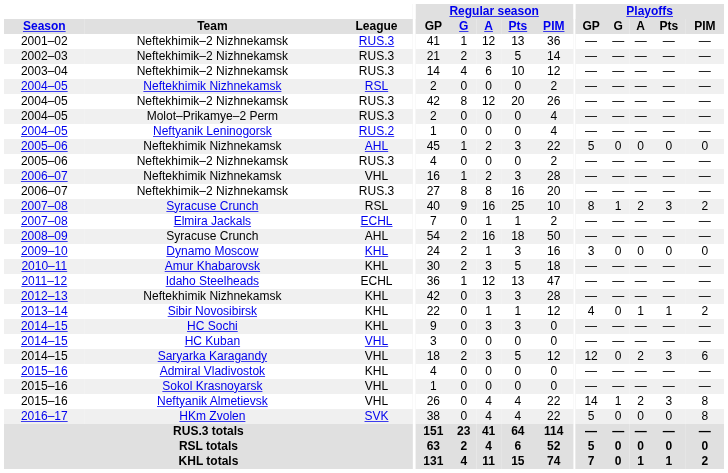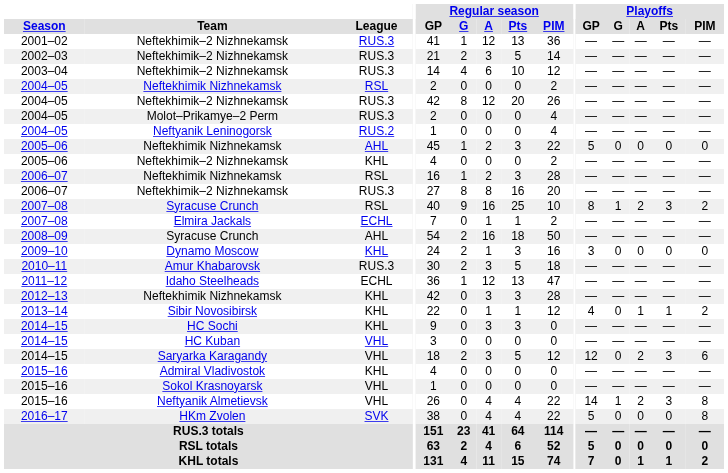 <table border="0" cellpadding="1" cellspacing="0" style="text-align:center; width:60em">
 <tr bgcolor="#e0e0e0">
 <th colspan="3" bgcolor="#ffffff"></th>
 <th rowspan="99" bgcolor="#ffffff"></th>
 <th colspan="5"><a href='#'>Regular season</a></th>
 <th rowspan="99" bgcolor="#ffffff"></th>
 <th colspan="5"><a href='#'>Playoffs</a></th>
 </tr>
 <tr bgcolor="#e0e0e0">
 <th><a href='#'>Season</a></th>
 <th>Team</th>
 <th>League</th>
 <th>GP</th>
 <th><a href='#'>G</a></th>
 <th><a href='#'>A</a></th>
 <th><a href='#'>Pts</a></th>
 <th><a href='#'>PIM</a></th>
 <th>GP</th>
 <th>G</th>
 <th>A</th>
 <th>Pts</th>
 <th>PIM</th>
 </tr>
 <tr>
 <td>2001–02</td>
 <td>Neftekhimik–2 Nizhnekamsk</td>
 <td><a href='#'>RUS.3</a></td>
 <td>41</td>
 <td>1</td>
 <td>12</td>
 <td>13</td>
 <td>36</td>
 <td>—</td>
 <td>—</td>
 <td>—</td>
 <td>—</td>
 <td>—</td>
 </tr>
 <tr bgcolor="#f0f0f0">
 <td>2002–03</td>
 <td>Neftekhimik–2 Nizhnekamsk</td>
 <td>RUS.3</td>
 <td>21</td>
 <td>2</td>
 <td>3</td>
 <td>5</td>
 <td>14</td>
 <td>—</td>
 <td>—</td>
 <td>—</td>
 <td>—</td>
 <td>—</td>
 </tr>
 <tr>
 <td>2003–04</td>
 <td>Neftekhimik–2 Nizhnekamsk</td>
 <td>RUS.3</td>
 <td>14</td>
 <td>4</td>
 <td>6</td>
 <td>10</td>
 <td>12</td>
 <td>—</td>
 <td>—</td>
 <td>—</td>
 <td>—</td>
 <td>—</td>
 </tr>
 <tr bgcolor="#f0f0f0">
 <td><a href='#'>2004–05</a></td>
 <td><a href='#'>Neftekhimik Nizhnekamsk</a></td>
 <td><a href='#'>RSL</a></td>
 <td>2</td>
 <td>0</td>
 <td>0</td>
 <td>0</td>
 <td>2</td>
 <td>—</td>
 <td>—</td>
 <td>—</td>
 <td>—</td>
 <td>—</td>
 </tr>
 <tr>
 <td>2004–05</td>
 <td>Neftekhimik–2 Nizhnekamsk</td>
 <td>RUS.3</td>
 <td>42</td>
 <td>8</td>
 <td>12</td>
 <td>20</td>
 <td>26</td>
 <td>—</td>
 <td>—</td>
 <td>—</td>
 <td>—</td>
 <td>—</td>
 </tr>
 <tr bgcolor="#f0f0f0">
 <td>2004–05</td>
 <td>Molot–Prikamye–2 Perm</td>
 <td>RUS.3</td>
 <td>2</td>
 <td>0</td>
 <td>0</td>
 <td>0</td>
 <td>4</td>
 <td>—</td>
 <td>—</td>
 <td>—</td>
 <td>—</td>
 <td>—</td>
 </tr>
 <tr>
 <td><a href='#'>2004–05</a></td>
 <td><a href='#'>Neftyanik Leninogorsk</a></td>
 <td><a href='#'>RUS.2</a></td>
 <td>1</td>
 <td>0</td>
 <td>0</td>
 <td>0</td>
 <td>4</td>
 <td>—</td>
 <td>—</td>
 <td>—</td>
 <td>—</td>
 <td>—</td>
 </tr>
 <tr bgcolor="#f0f0f0">
 <td><a href='#'>2005–06</a></td>
 <td>Neftekhimik Nizhnekamsk</td>
 <td><a href='#'>AHL</a></td>
 <td>45</td>
 <td>1</td>
 <td>2</td>
 <td>3</td>
 <td>22</td>
 <td>5</td>
 <td>0</td>
 <td>0</td>
 <td>0</td>
 <td>0</td>
 </tr>
 <tr>
 <td>2005–06</td>
 <td>Neftekhimik–2 Nizhnekamsk</td>
-<td>RUS.3</td>
+<td>KHL</td>
 <td>4</td>
 <td>0</td>
 <td>0</td>
 <td>0</td>
 <td>2</td>
 <td>—</td>
 <td>—</td>
 <td>—</td>
 <td>—</td>
 <td>—</td>
 </tr>
 <tr bgcolor="#f0f0f0">
 <td><a href='#'>2006–07</a></td>
 <td>Neftekhimik Nizhnekamsk</td>
-<td>VHL</td>
+<td>RSL</td>
 <td>16</td>
 <td>1</td>
 <td>2</td>
 <td>3</td>
 <td>28</td>
 <td>—</td>
 <td>—</td>
 <td>—</td>
 <td>—</td>
 <td>—</td>
 </tr>
 <tr>
 <td>2006–07</td>
 <td>Neftekhimik–2 Nizhnekamsk</td>
 <td>RUS.3</td>
 <td>27</td>
 <td>8</td>
 <td>8</td>
 <td>16</td>
 <td>20</td>
 <td>—</td>
 <td>—</td>
 <td>—</td>
 <td>—</td>
 <td>—</td>
 </tr>
 <tr bgcolor="#f0f0f0">
 <td><a href='#'>2007–08</a></td>
 <td><a href='#'>Syracuse Crunch</a></td>
 <td>RSL</td>
 <td>40</td>
 <td>9</td>
 <td>16</td>
 <td>25</td>
 <td>10</td>
 <td>8</td>
 <td>1</td>
 <td>2</td>
 <td>3</td>
 <td>2</td>
 </tr>
 <tr>
 <td><a href='#'>2007–08</a></td>
 <td><a href='#'>Elmira Jackals</a></td>
 <td><a href='#'>ECHL</a></td>
 <td>7</td>
 <td>0</td>
 <td>1</td>
 <td>1</td>
 <td>2</td>
 <td>—</td>
 <td>—</td>
 <td>—</td>
 <td>—</td>
 <td>—</td>
 </tr>
 <tr bgcolor="#f0f0f0">
 <td><a href='#'>2008–09</a></td>
 <td>Syracuse Crunch</td>
 <td>AHL</td>
 <td>54</td>
 <td>2</td>
 <td>16</td>
 <td>18</td>
 <td>50</td>
 <td>—</td>
 <td>—</td>
 <td>—</td>
 <td>—</td>
 <td>—</td>
 </tr>
 <tr>
 <td><a href='#'>2009–10</a></td>
 <td><a href='#'>Dynamo Moscow</a></td>
 <td><a href='#'>KHL</a></td>
 <td>24</td>
 <td>2</td>
 <td>1</td>
 <td>3</td>
 <td>16</td>
 <td>3</td>
 <td>0</td>
 <td>0</td>
 <td>0</td>
 <td>0</td>
 </tr>
 <tr bgcolor="#f0f0f0">
 <td><a href='#'>2010–11</a></td>
 <td><a href='#'>Amur Khabarovsk</a></td>
-<td>KHL</td>
+<td>RUS.3</td>
 <td>30</td>
 <td>2</td>
 <td>3</td>
 <td>5</td>
 <td>18</td>
 <td>—</td>
 <td>—</td>
 <td>—</td>
 <td>—</td>
 <td>—</td>
 </tr>
 <tr>
 <td><a href='#'>2011–12</a></td>
 <td><a href='#'>Idaho Steelheads</a></td>
 <td>ECHL</td>
 <td>36</td>
 <td>1</td>
 <td>12</td>
 <td>13</td>
 <td>47</td>
 <td>—</td>
 <td>—</td>
 <td>—</td>
 <td>—</td>
 <td>—</td>
 </tr>
 <tr bgcolor="#f0f0f0">
 <td><a href='#'>2012–13</a></td>
 <td>Neftekhimik Nizhnekamsk</td>
 <td>KHL</td>
 <td>42</td>
 <td>0</td>
 <td>3</td>
 <td>3</td>
 <td>28</td>
 <td>—</td>
 <td>—</td>
 <td>—</td>
 <td>—</td>
 <td>—</td>
 </tr>
 <tr>
 <td><a href='#'>2013–14</a></td>
 <td><a href='#'>Sibir Novosibirsk</a></td>
 <td>KHL</td>
 <td>22</td>
 <td>0</td>
 <td>1</td>
 <td>1</td>
 <td>12</td>
 <td>4</td>
 <td>0</td>
 <td>1</td>
 <td>1</td>
 <td>2</td>
 </tr>
 <tr bgcolor="#f0f0f0">
 <td><a href='#'>2014–15</a></td>
 <td><a href='#'>HC Sochi</a></td>
 <td>KHL</td>
 <td>9</td>
 <td>0</td>
 <td>3</td>
 <td>3</td>
 <td>0</td>
 <td>—</td>
 <td>—</td>
 <td>—</td>
 <td>—</td>
 <td>—</td>
 </tr>
 <tr>
 <td><a href='#'>2014–15</a></td>
 <td><a href='#'>HC Kuban</a></td>
 <td><a href='#'>VHL</a></td>
 <td>3</td>
 <td>0</td>
 <td>0</td>
 <td>0</td>
 <td>0</td>
 <td>—</td>
 <td>—</td>
 <td>—</td>
 <td>—</td>
 <td>—</td>
 </tr>
 <tr bgcolor="#f0f0f0">
 <td>2014–15</td>
 <td><a href='#'>Saryarka Karagandy</a></td>
 <td>VHL</td>
 <td>18</td>
 <td>2</td>
 <td>3</td>
 <td>5</td>
 <td>12</td>
 <td>12</td>
 <td>0</td>
 <td>2</td>
 <td>3</td>
 <td>6</td>
 </tr>
 <tr>
 <td><a href='#'>2015–16</a></td>
 <td><a href='#'>Admiral Vladivostok</a></td>
 <td>KHL</td>
 <td>4</td>
 <td>0</td>
 <td>0</td>
 <td>0</td>
 <td>0</td>
 <td>—</td>
 <td>—</td>
 <td>—</td>
 <td>—</td>
 <td>—</td>
 </tr>
 <tr bgcolor="#f0f0f0">
 <td>2015–16</td>
 <td><a href='#'>Sokol Krasnoyarsk</a></td>
 <td>VHL</td>
 <td>1</td>
 <td>0</td>
 <td>0</td>
 <td>0</td>
 <td>0</td>
 <td>—</td>
 <td>—</td>
 <td>—</td>
 <td>—</td>
 <td>—</td>
 </tr>
 <tr>
 <td>2015–16</td>
 <td><a href='#'>Neftyanik Almetievsk</a></td>
 <td>VHL</td>
 <td>26</td>
 <td>0</td>
 <td>4</td>
 <td>4</td>
 <td>22</td>
 <td>14</td>
 <td>1</td>
 <td>2</td>
 <td>3</td>
 <td>8</td>
 </tr>
 <tr bgcolor="#f0f0f0">
 <td><a href='#'>2016–17</a></td>
 <td><a href='#'>HKm Zvolen</a></td>
 <td><a href='#'>SVK</a></td>
 <td>38</td>
 <td>0</td>
 <td>4</td>
 <td>4</td>
 <td>22</td>
 <td>5</td>
 <td>0</td>
 <td>0</td>
 <td>0</td>
 <td>8</td>
 </tr>
 <tr bgcolor="#e0e0e0">
 <th colspan="3">RUS.3 totals</th>
 <th>151</th>
 <th>23</th>
 <th>41</th>
 <th>64</th>
 <th>114</th>
 <th>—</th>
 <th>—</th>
 <th>—</th>
 <th>—</th>
 <th>—</th>
 </tr>
 <tr bgcolor="#e0e0e0">
 <th colspan="3">RSL totals</th>
 <th>63</th>
 <th>2</th>
 <th>4</th>
 <th>6</th>
 <th>52</th>
 <th>5</th>
 <th>0</th>
 <th>0</th>
 <th>0</th>
 <th>0</th>
 </tr>
 <tr bgcolor="#e0e0e0">
 <th colspan="3">KHL totals</th>
 <th>131</th>
 <th>4</th>
 <th>11</th>
 <th>15</th>
 <th>74</th>
 <th>7</th>
 <th>0</th>
 <th>1</th>
 <th>1</th>
 <th>2</th>
 </tr>
 </table>
